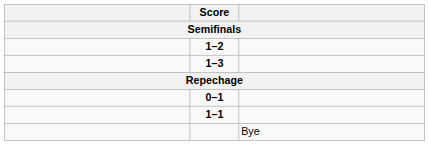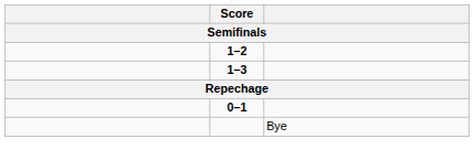 <table class="wikitable" style="text-align: left;">
 <tr>
 <th align="right" width="270"></th>
 <th width="65">Score</th>
 <th align="left" width="270"></th>
 </tr>
 <tr>
 <th colspan="3">Semifinals</th>
 </tr>
 <tr>
 <td></td>
 <td align=center><strong>1–2</strong></td>
 <td><strong></strong></td>
 </tr>
 <tr>
 <td></td>
 <td align=center><strong>1–3</strong></td>
 <td><strong></strong></td>
 </tr>
 <tr>
 <th colspan="3">Repechage</th>
 </tr>
 <tr>
 <td></td>
 <td align=center><strong>0–1</strong></td>
 <td><strong></strong></td>
 </tr>
 <tr>
 <td><strong></strong></td>
-<td align=center><strong>1–1</strong></td>
-<td></td>
-</tr>
-<tr>
-<td><strong></strong></td>
 <td align=center></td>
 <td>Bye</td>
 </tr>
 </table>
